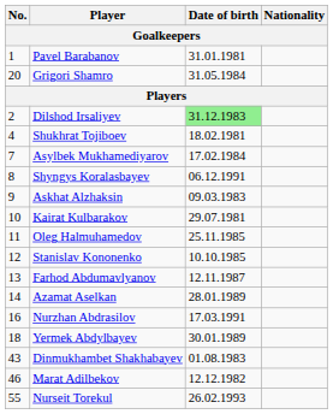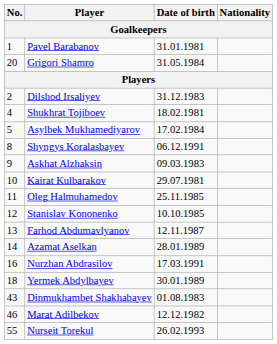 <table class="wikitable">
 <tr>
 <th>No.</th>
 <th>Player</th>
 <th>Date of birth</th>
 <th>Nationality</th>
 </tr>
 <tr>
 <th colspan=4>Goalkeepers</th>
 </tr>
 <tr>
 <td>1</td>
 <td><a href='#'>Pavel Barabanov</a></td>
 <td>31.01.1981</td>
 <td></td>
 </tr>
 <tr>
 <td>20</td>
 <td><a href='#'>Grigori Shamro</a></td>
 <td>31.05.1984</td>
 <td></td>
 </tr>
 <tr>
 <th colspan=4>Players</th>
 </tr>
 <tr>
 <td>2</td>
 <td><a href='#'>Dilshod Irsaliyev</a></td>
-<td style="background: lightgreen;">31.12.1983</td>
+<td>31.12.1983</td>
 <td></td>
 </tr>
 <tr>
 <td>4</td>
 <td><a href='#'>Shukhrat Tojiboev</a></td>
 <td>18.02.1981</td>
 <td></td>
 </tr>
 <tr>
-<td>7</td>
+<td>5</td>
 <td><a href='#'>Asylbek Mukhamediyarov</a></td>
 <td>17.02.1984</td>
 <td></td>
 </tr>
 <tr>
 <td>8</td>
 <td><a href='#'>Shyngys Koralasbayev</a></td>
 <td>06.12.1991</td>
 <td></td>
 </tr>
 <tr>
 <td>9</td>
 <td><a href='#'>Askhat Alzhaksin</a></td>
 <td>09.03.1983</td>
 <td></td>
 </tr>
 <tr>
 <td>10</td>
 <td><a href='#'>Kairat Kulbarakov</a></td>
 <td>29.07.1981</td>
 <td></td>
 </tr>
 <tr>
 <td>11</td>
 <td><a href='#'>Oleg Halmuhamedov</a></td>
 <td>25.11.1985</td>
 <td></td>
 </tr>
 <tr>
 <td>12</td>
 <td><a href='#'>Stanislav Kononenko</a></td>
 <td>10.10.1985</td>
 <td></td>
 </tr>
 <tr>
 <td>13</td>
 <td><a href='#'>Farhod Abdumavlyanov</a></td>
 <td>12.11.1987</td>
 <td></td>
 </tr>
 <tr>
 <td>14</td>
 <td><a href='#'>Azamat Aselkan</a></td>
 <td>28.01.1989</td>
 <td></td>
 </tr>
 <tr>
 <td>16</td>
 <td><a href='#'>Nurzhan Abdrasilov</a></td>
 <td>17.03.1991</td>
 <td></td>
 </tr>
 <tr>
 <td>18</td>
 <td><a href='#'>Yermek Abdylbayev</a></td>
 <td>30.01.1989</td>
 <td></td>
 </tr>
 <tr>
 <td>43</td>
 <td><a href='#'>Dinmukhambet Shakhabayev</a></td>
 <td>01.08.1983</td>
 <td></td>
 </tr>
 <tr>
 <td>46</td>
 <td><a href='#'>Marat Adilbekov</a></td>
 <td>12.12.1982</td>
 <td></td>
 </tr>
 <tr>
 <td>55</td>
 <td><a href='#'>Nurseit Torekul</a></td>
 <td>26.02.1993</td>
 <td></td>
 </tr>
 </table>
